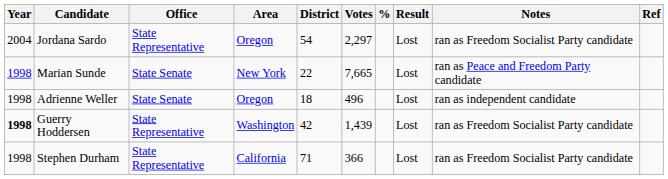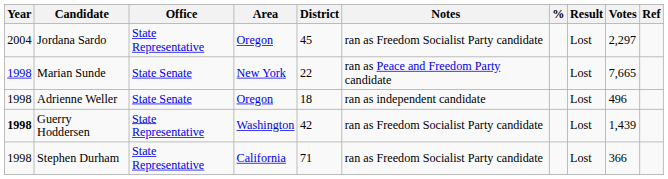 <table class="wikitable sortable">
 <tr>
 <th>Year</th>
 <th>Candidate</th>
 <th>Office</th>
 <th>Area</th>
 <th>District</th>
-<th>Votes</th>
+<th>Notes</th>
 <th>%</th>
 <th>Result</th>
-<th>Notes</th>
+<th>Votes</th>
 <th>Ref</th>
 </tr>
 <tr>
 <td>2004</td>
 <td>Jordana Sardo</td>
 <td><a href='#'>State Representative</a></td>
 <td><a href='#'>Oregon</a></td>
-<td>54</td>
-<td>2,297</td>
+<td>45</td>
+<td>ran as Freedom Socialist Party candidate</td>
 <td></td>
 <td> Lost</td>
-<td>ran as Freedom Socialist Party candidate</td>
+<td>2,297</td>
 <td></td>
 </tr>
 <tr>
 <td><a href='#'>1998</a></td>
 <td>Marian Sunde</td>
 <td><a href='#'>State Senate</a></td>
 <td><a href='#'>New York</a></td>
 <td>22</td>
-<td>7,665</td>
+<td>ran as <a href='#'>Peace and Freedom Party</a> candidate</td>
 <td></td>
 <td> Lost</td>
-<td>ran as <a href='#'>Peace and Freedom Party</a> candidate</td>
+<td>7,665</td>
 <td></td>
 </tr>
 <tr>
 <td>1998</td>
 <td>Adrienne Weller</td>
 <td><a href='#'>State Senate</a></td>
 <td><a href='#'>Oregon</a></td>
 <td>18</td>
-<td>496</td>
+<td>ran as independent candidate</td>
 <td></td>
 <td> Lost</td>
-<td>ran as independent candidate</td>
+<td>496</td>
 <td></td>
 </tr>
 <tr>
 <td><strong>1998</strong></td>
 <td>Guerry Hoddersen</td>
 <td><a href='#'>State Representative</a></td>
 <td><a href='#'>Washington</a></td>
 <td>42</td>
-<td>1,439</td>
+<td>ran as Freedom Socialist Party candidate</td>
 <td></td>
 <td> Lost</td>
-<td>ran as Freedom Socialist Party candidate</td>
+<td>1,439</td>
 <td></td>
 </tr>
 <tr>
 <td>1998</td>
 <td>Stephen Durham</td>
 <td><a href='#'>State Representative</a></td>
 <td><a href='#'>California</a></td>
 <td>71</td>
-<td>366</td>
+<td>ran as Freedom Socialist Party candidate</td>
 <td></td>
 <td> Lost</td>
-<td>ran as Freedom Socialist Party candidate</td>
+<td>366</td>
 <td></td>
 </tr>
 </table>
